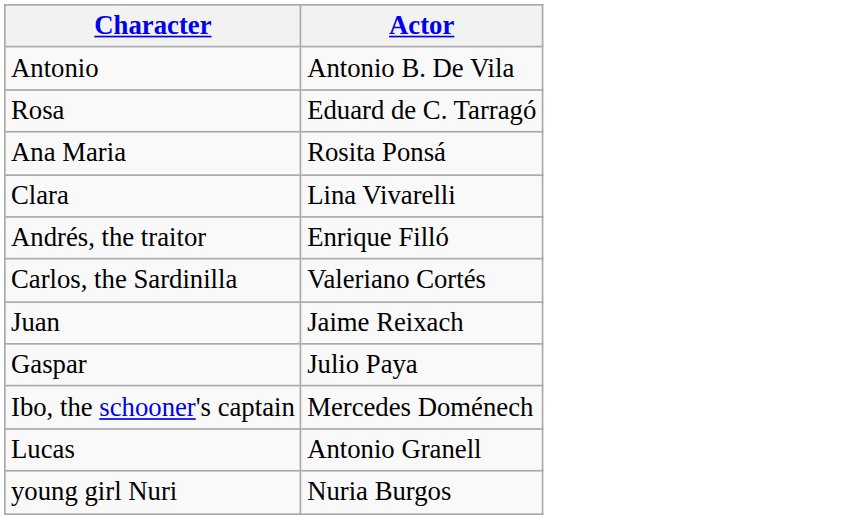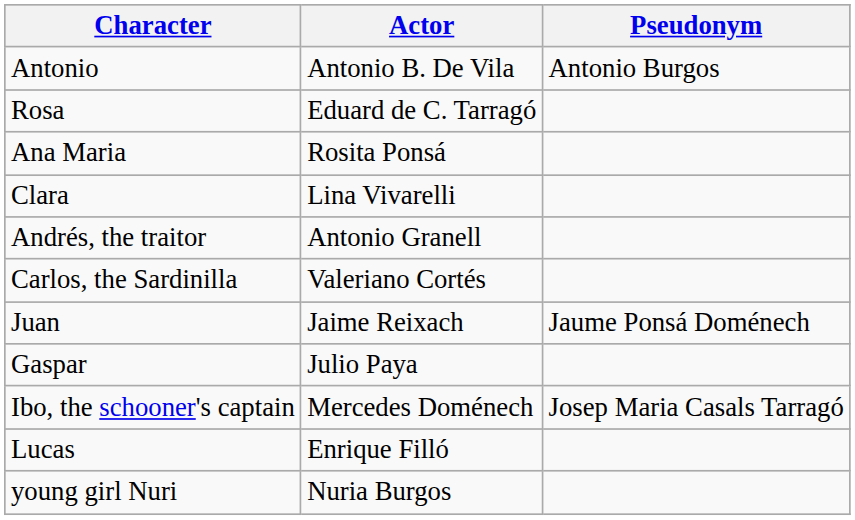 <table class="wikitable sortable">
 <tr>
 <th><a href='#'>Character</a></th>
 <th><a href='#'>Actor</a></th>
+<th><a href='#'>Pseudonym</a></th>
 </tr>
 <tr>
 <td>Antonio</td>
 <td>Antonio B. De Vila</td>
+<td>Antonio Burgos</td>
 </tr>
 <tr>
 <td>Rosa</td>
 <td>Eduard de C. Tarragó</td>
+<td></td>
 </tr>
 <tr>
 <td>Ana Maria</td>
 <td>Rosita Ponsá</td>
+<td></td>
 </tr>
 <tr>
 <td>Clara</td>
 <td>Lina Vivarelli</td>
+<td></td>
 </tr>
 <tr>
 <td>Andrés, the traitor</td>
-<td>Enrique Filló</td>
+<td>Antonio Granell</td>
+<td></td>
 </tr>
 <tr>
 <td>Carlos, the Sardinilla</td>
 <td>Valeriano Cortés</td>
+<td></td>
 </tr>
 <tr>
 <td>Juan</td>
 <td>Jaime Reixach</td>
+<td>Jaume Ponsá Doménech</td>
 </tr>
 <tr>
 <td>Gaspar</td>
 <td>Julio Paya</td>
+<td></td>
 </tr>
 <tr>
 <td>Ibo, the <a href='#'>schooner</a>'s captain</td>
 <td>Mercedes Doménech</td>
+<td>Josep Maria Casals Tarragó</td>
 </tr>
 <tr>
 <td>Lucas</td>
-<td>Antonio Granell</td>
+<td>Enrique Filló</td>
+<td></td>
 </tr>
 <tr>
 <td>young girl Nuri</td>
 <td>Nuria Burgos</td>
+<td></td>
 </tr>
 </table>
